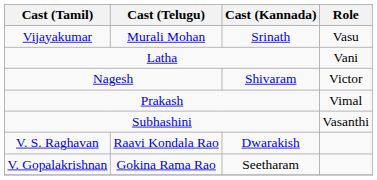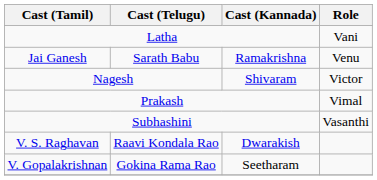 <table class="wikitable">
 <tr>
 <th>Cast (Tamil)</th>
 <th>Cast (Telugu)</th>
 <th>Cast (Kannada)</th>
 <th>Role</th>
 </tr>
 <tr>
-<td style="text-align:center;"><a href='#'>Vijayakumar</a></td>
-<td style="text-align:center;"><a href='#'>Murali Mohan</a></td>
-<td style="text-align:center;"><a href='#'>Srinath</a></td>
-<td style="text-align:center;">Vasu</td>
+<td colspan="3" style="text-align:center;"><a href='#'>Latha</a></td>
+<td style="text-align:center;">Vani</td>
 </tr>
 <tr>
-<td colspan="3" style="text-align:center;"><a href='#'>Latha</a></td>
-<td style="text-align:center;">Vani</td>
+<td style="text-align:center;"><a href='#'>Jai Ganesh</a></td>
+<td style="text-align:center;"><a href='#'>Sarath Babu</a></td>
+<td style="text-align:center;"><a href='#'>Ramakrishna</a></td>
+<td style="text-align:center;">Venu</td>
 </tr>
 <tr>
 <td colspan="2" style="text-align:center;"><a href='#'>Nagesh</a></td>
 <td style="text-align:center;"><a href='#'>Shivaram</a></td>
 <td style="text-align:center;">Victor</td>
 </tr>
 <tr>
 <td colspan="3" style="text-align:center;"><a href='#'>Prakash</a></td>
 <td style="text-align:center;">Vimal</td>
 </tr>
 <tr>
 <td colspan="3" style="text-align:center;"><a href='#'>Subhashini</a></td>
 <td>Vasanthi</td>
 </tr>
 <tr>
 <td style="text-align:center;"><a href='#'>V. S. Raghavan</a></td>
 <td style="text-align:center;"><a href='#'>Raavi Kondala Rao</a></td>
 <td style="text-align:center;"><a href='#'>Dwarakish</a></td>
 <td></td>
 </tr>
 <tr>
 <td style="text-align:center;"><a href='#'>V. Gopalakrishnan</a></td>
 <td style="text-align:center;"><a href='#'>Gokina Rama Rao</a></td>
 <td style="text-align:center;">Seetharam</td>
 <td></td>
 </tr>
 <tr>
 </tr>
 </table>
